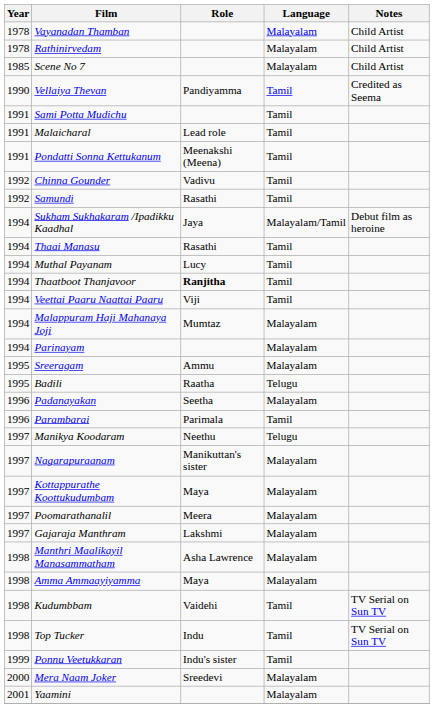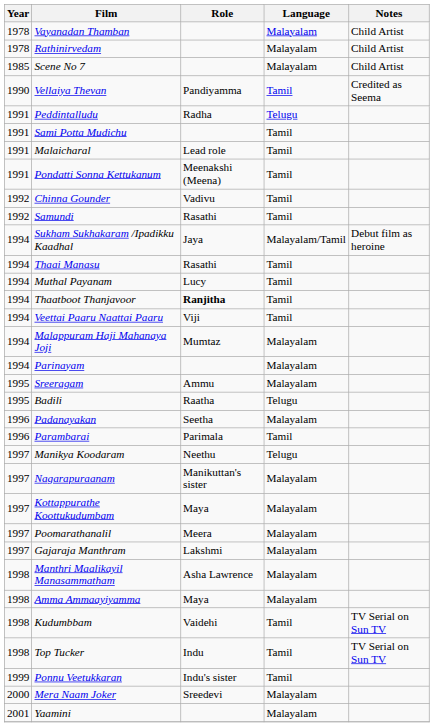 <table class="wikitable sortable">
 <tr>
 <th>Year</th>
 <th>Film</th>
 <th>Role</th>
 <th>Language</th>
 <th class="unsortable">Notes</th>
 </tr>
 <tr>
 <td>1978</td>
 <td><em><a href='#'>Vayanadan Thamban</a></em></td>
 <td></td>
 <td><a href='#'>Malayalam</a></td>
 <td>Child Artist</td>
 </tr>
 <tr>
 <td>1978</td>
 <td><em><a href='#'>Rathinirvedam</a></em></td>
 <td></td>
 <td>Malayalam</td>
 <td>Child Artist</td>
 </tr>
 <tr>
 <td>1985</td>
 <td><em>Scene No 7</em></td>
 <td></td>
 <td>Malayalam</td>
 <td>Child Artist</td>
 </tr>
 <tr>
 <td>1990</td>
 <td><em><a href='#'>Vellaiya Thevan</a></em></td>
 <td>Pandiyamma</td>
 <td><a href='#'>Tamil</a></td>
 <td>Credited as Seema</td>
+</tr>
+<tr>
+<td>1991</td>
+<td><em><a href='#'>Peddintalludu </a></em></td>
+<td>Radha</td>
+<td><a href='#'>Telugu</a></td>
+<td></td>
 </tr>
 <tr>
 <td>1991</td>
 <td><em><a href='#'>Sami Potta Mudichu</a></em></td>
 <td></td>
 <td>Tamil</td>
 <td></td>
 </tr>
 <tr>
 <td>1991</td>
 <td><em>Malaicharal</em></td>
 <td>Lead role</td>
 <td>Tamil</td>
 <td></td>
 </tr>
 <tr>
 <td>1991</td>
 <td><em><a href='#'>Pondatti Sonna Kettukanum</a></em></td>
 <td>Meenakshi (Meena)</td>
 <td>Tamil</td>
 <td></td>
 </tr>
 <tr>
 <td>1992</td>
 <td><em><a href='#'>Chinna Gounder</a></em></td>
 <td>Vadivu</td>
 <td>Tamil</td>
 <td></td>
 </tr>
 <tr>
 <td>1992</td>
 <td><em><a href='#'>Samundi</a></em></td>
 <td>Rasathi</td>
 <td>Tamil</td>
 <td></td>
 </tr>
 <tr>
 <td>1994</td>
 <td><em><a href='#'>Sukham Sukhakaram</a> /Ipadikku Kaadhal</em></td>
 <td>Jaya</td>
 <td>Malayalam/Tamil</td>
 <td>Debut film as heroine</td>
 </tr>
 <tr>
 <td>1994</td>
 <td><em><a href='#'>Thaai Manasu</a></em></td>
 <td>Rasathi</td>
 <td>Tamil</td>
 <td></td>
 </tr>
 <tr>
 <td>1994</td>
 <td><em>Muthal Payanam</em></td>
 <td>Lucy</td>
 <td>Tamil</td>
 <td></td>
 </tr>
 <tr>
 <td>1994</td>
 <td><em>Thaatboot Thanjavoor</em></td>
 <td><strong>Ranjitha</strong></td>
 <td>Tamil</td>
 <td></td>
 </tr>
 <tr>
 <td>1994</td>
 <td><em><a href='#'>Veettai Paaru Naattai Paaru</a></em></td>
 <td>Viji</td>
 <td>Tamil</td>
 <td></td>
 </tr>
 <tr>
 <td>1994</td>
 <td><em><a href='#'>Malappuram Haji Mahanaya Joji</a></em></td>
 <td>Mumtaz</td>
 <td>Malayalam</td>
 <td></td>
 </tr>
 <tr>
 <td>1994</td>
 <td><em><a href='#'>Parinayam</a></em></td>
 <td></td>
 <td>Malayalam</td>
 <td></td>
 </tr>
 <tr>
 <td>1995</td>
 <td><em><a href='#'>Sreeragam</a></em></td>
 <td>Ammu</td>
 <td>Malayalam</td>
 <td></td>
 </tr>
 <tr>
 <td>1995</td>
 <td><em>Badili</em></td>
 <td>Raatha</td>
 <td>Telugu</td>
 <td></td>
 </tr>
 <tr>
 <td>1996</td>
 <td><em><a href='#'>Padanayakan</a></em></td>
 <td>Seetha</td>
 <td>Malayalam</td>
 <td></td>
 </tr>
 <tr>
 <td>1996</td>
 <td><em><a href='#'>Parambarai</a></em></td>
 <td>Parimala</td>
 <td>Tamil</td>
 <td></td>
 </tr>
 <tr>
 <td>1997</td>
 <td><em>Manikya Koodaram</em></td>
 <td>Neethu</td>
 <td>Telugu</td>
 <td></td>
 </tr>
 <tr>
 <td>1997</td>
 <td><em><a href='#'>Nagarapuraanam</a></em></td>
 <td>Manikuttan's sister</td>
 <td>Malayalam</td>
 <td></td>
 </tr>
 <tr>
 <td>1997</td>
 <td><em><a href='#'>Kottappurathe Koottukudumbam</a></em></td>
 <td>Maya</td>
 <td>Malayalam</td>
 <td></td>
 </tr>
 <tr>
 <td>1997</td>
 <td><em>Poomarathanalil</em></td>
 <td>Meera</td>
 <td>Malayalam</td>
 <td></td>
 </tr>
 <tr>
 <td>1997</td>
 <td><em>Gajaraja Manthram</em></td>
 <td>Lakshmi</td>
 <td>Malayalam</td>
 <td></td>
 </tr>
 <tr>
 <td>1998</td>
 <td><em><a href='#'>Manthri Maalikayil Manasammatham</a></em></td>
 <td>Asha Lawrence</td>
 <td>Malayalam</td>
 <td></td>
 </tr>
 <tr>
 <td>1998</td>
 <td><em><a href='#'>Amma Ammaayiyamma</a></em></td>
 <td>Maya</td>
 <td>Malayalam</td>
 <td></td>
 </tr>
 <tr>
 <td>1998</td>
 <td><em>Kudumbbam</em></td>
 <td>Vaidehi</td>
 <td>Tamil</td>
 <td>TV Serial on <a href='#'>Sun TV</a></td>
 </tr>
 <tr>
 <td>1998</td>
 <td><em>Top Tucker</em></td>
 <td>Indu</td>
 <td>Tamil</td>
 <td>TV Serial on <a href='#'>Sun TV</a></td>
 </tr>
 <tr>
 <td>1999</td>
 <td><em><a href='#'>Ponnu Veetukkaran</a></em></td>
 <td>Indu's sister</td>
 <td>Tamil</td>
 <td></td>
 </tr>
 <tr>
 <td>2000</td>
 <td><em><a href='#'>Mera Naam Joker</a></em></td>
 <td>Sreedevi</td>
 <td>Malayalam</td>
 <td></td>
 </tr>
 <tr>
 <td>2001</td>
 <td><em>Yaamini</em></td>
 <td></td>
 <td>Malayalam</td>
 <td></td>
 </tr>
 <tr>
 </tr>
 </table>
